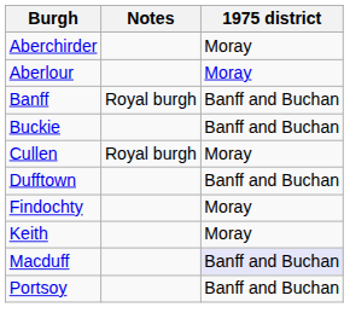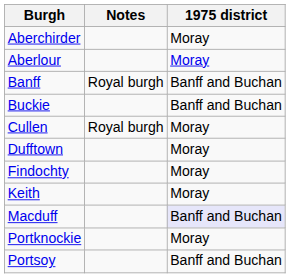 <table class="wikitable">
 <tr>
 <th>Burgh</th>
 <th>Notes</th>
 <th>1975 district</th>
 </tr>
 <tr>
 <td><a href='#'>Aberchirder</a></td>
 <td></td>
 <td>Moray</td>
 </tr>
 <tr>
 <td><a href='#'>Aberlour</a></td>
 <td></td>
 <td><a href='#'>Moray</a></td>
 </tr>
 <tr>
 <td><a href='#'>Banff</a></td>
 <td>Royal burgh</td>
 <td>Banff and Buchan</td>
 </tr>
 <tr>
 <td><a href='#'>Buckie</a></td>
 <td></td>
 <td>Banff and Buchan</td>
 </tr>
 <tr>
 <td><a href='#'>Cullen</a></td>
 <td>Royal burgh</td>
 <td>Moray</td>
 </tr>
 <tr>
 <td><a href='#'>Dufftown</a></td>
 <td></td>
-<td>Banff and Buchan</td>
+<td>Moray</td>
 </tr>
 <tr>
 <td><a href='#'>Findochty</a></td>
 <td></td>
 <td>Moray</td>
 </tr>
 <tr>
 <td><a href='#'>Keith</a></td>
 <td></td>
 <td>Moray</td>
 </tr>
 <tr>
 <td><a href='#'>Macduff</a></td>
 <td></td>
 <td style="background: lavender;">Banff and Buchan</td>
 </tr>
 <tr>
+<td><a href='#'>Portknockie</a></td>
+<td></td>
+<td>Moray</td>
+</tr>
+<tr>
 <td><a href='#'>Portsoy</a></td>
 <td></td>
 <td>Banff and Buchan</td>
 </tr>
 </table>
